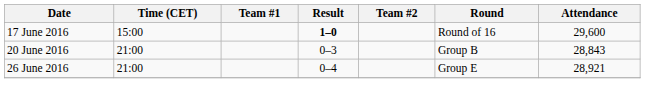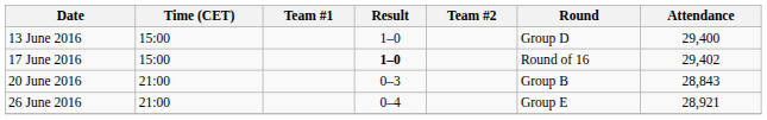 <table class="wikitable" style="text-align: left;" width="100%">
 <tr>
 <th>Date</th>
 <th>Time (CET)</th>
 <th>Team #1</th>
 <th>Result</th>
 <th>Team #2</th>
 <th>Round</th>
 <th>Attendance</th>
 </tr>
 <tr>
+<td>13 June 2016</td>
+<td>15:00</td>
+<td></td>
+<td style="text-align:center;">1–0</td>
+<td></td>
+<td>Group D</td>
+<td style="text-align:center;">29,400</td>
+</tr>
+<tr>
 <td>17 June 2016</td>
 <td>15:00</td>
 <td></td>
 <td style="text-align:center;"><strong>1–0</strong></td>
 <td></td>
 <td>Round of 16</td>
-<td style="text-align:center;">29,600</td>
+<td style="text-align:center;">29,402</td>
 </tr>
 <tr>
 <td>20 June 2016</td>
 <td>21:00</td>
 <td></td>
 <td style="text-align:center;">0–3</td>
 <td></td>
 <td>Group B</td>
 <td style="text-align:center;">28,843</td>
 </tr>
 <tr>
 <td>26 June 2016</td>
 <td>21:00</td>
 <td></td>
 <td style="text-align:center;">0–4</td>
 <td></td>
 <td>Group E</td>
 <td style="text-align:center;">28,921</td>
 </tr>
 <tr>
 </tr>
 </table>
